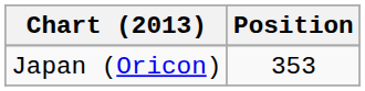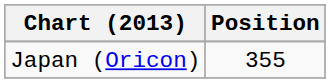 <table class="wikitable plainrowheaders sortable">
 <tr>
 <th>Chart (2013)</th>
 <th>Position</th>
 </tr>
 <tr>
 </tr>
 <tr>
 <td>Japan (<a href='#'>Oricon</a>)</td>
-<td style="text-align:center;">353</td>
+<td style="text-align:center;">355</td>
 </tr>
 </table>
